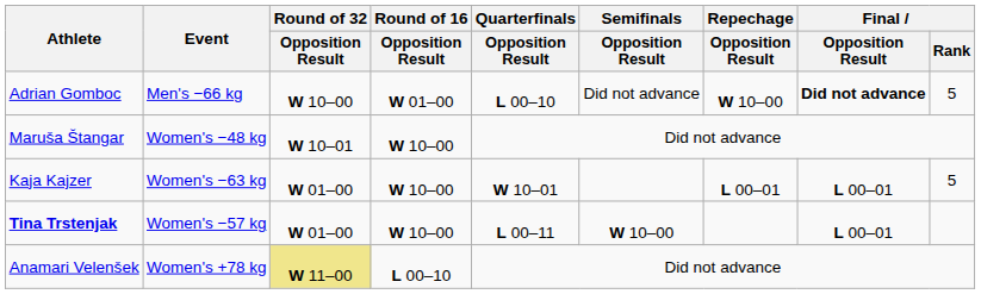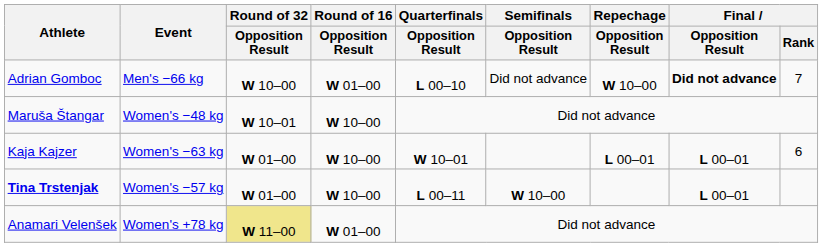 <table class="wikitable" style="font-size:90%">
 <tr>
 <th rowspan="2">Athlete</th>
 <th rowspan="2">Event</th>
 <th>Round of 32</th>
 <th>Round of 16</th>
 <th>Quarterfinals</th>
 <th>Semifinals</th>
 <th>Repechage</th>
 <th colspan=2>Final / </th>
 </tr>
 <tr style="font-size:95%">
 <th>Opposition<br>Result</th>
 <th>Opposition<br>Result</th>
 <th>Opposition<br>Result</th>
 <th>Opposition<br>Result</th>
 <th>Opposition<br>Result</th>
 <th>Opposition<br>Result</th>
 <th>Rank</th>
 </tr>
 <tr align=center>
 <td align=left><a href='#'>Adrian Gomboc</a></td>
 <td align=left><a href='#'>Men's −66 kg</a></td>
 <td><br><strong>W</strong> 10–00</td>
 <td><br><strong>W</strong> 01–00</td>
 <td><br><strong>L</strong> 00–10</td>
 <td>Did not advance</td>
 <td><br><strong>W</strong> 10–00</td>
 <td><strong>Did not advance</strong></td>
-<td>5</td>
+<td>7</td>
 </tr>
 <tr align=center>
 <td align=left><a href='#'>Maruša Štangar</a></td>
 <td align=left><a href='#'>Women's −48 kg</a></td>
 <td><br><strong>W</strong> 10–01</td>
 <td><br><strong>W</strong> 10–00</td>
 <td colspan="5">Did not advance</td>
 </tr>
 <tr align=center>
 <td align=left><a href='#'>Kaja Kajzer</a></td>
 <td align=left><a href='#'>Women's −63 kg</a></td>
 <td><br><strong>W</strong> 01–00</td>
 <td><br><strong>W</strong> 10–00</td>
 <td><br><strong>W</strong> 10–01</td>
 <td></td>
 <td><br><strong>L</strong> 00–01</td>
 <td><br><strong>L</strong> 00–01</td>
-<td>5</td>
+<td>6</td>
 </tr>
 <tr align=center>
 <td align=left><strong><a href='#'>Tina Trstenjak</a></strong></td>
 <td align=left><a href='#'>Women's −57 kg</a></td>
 <td><br><strong>W</strong> 01–00</td>
 <td><br><strong>W</strong> 10–00</td>
 <td><br><strong>L</strong> 00–11</td>
 <td><br><strong>W</strong> 10–00</td>
 <td></td>
 <td><br><strong>L</strong> 00–01</td>
 <td></td>
 </tr>
 <tr align=center>
 <td align=left><a href='#'>Anamari Velenšek</a></td>
 <td align=left><a href='#'>Women's +78 kg</a></td>
 <td style="background: khaki;"><br><strong>W</strong> 11–00</td>
-<td><br><strong>L</strong> 00–10</td>
+<td><br><strong>W</strong> 01–00</td>
 <td colspan="5">Did not advance</td>
 </tr>
 </table>
